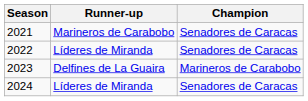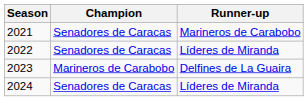 <table class="wikitable">
 <tr>
 <th>Season</th>
+<th>Champion</th>
 <th>Runner-up</th>
-<th>Champion</th>
 </tr>
 <tr>
 <td>2021</td>
+<td><a href='#'>Senadores de Caracas</a></td>
 <td><a href='#'>Marineros de Carabobo</a></td>
-<td><a href='#'>Senadores de Caracas</a></td>
 </tr>
 <tr>
 <td>2022</td>
+<td><a href='#'>Senadores de Caracas</a></td>
 <td><a href='#'>Líderes de Miranda</a></td>
-<td><a href='#'>Senadores de Caracas</a></td>
 </tr>
 <tr>
 <td>2023</td>
+<td><a href='#'>Marineros de Carabobo</a></td>
 <td><a href='#'>Delfines de La Guaira</a></td>
-<td><a href='#'>Marineros de Carabobo</a></td>
 </tr>
 <tr>
 <td>2024</td>
+<td><a href='#'>Senadores de Caracas</a></td>
 <td><a href='#'>Líderes de Miranda</a></td>
-<td><a href='#'>Senadores de Caracas</a></td>
 </tr>
 </table>
